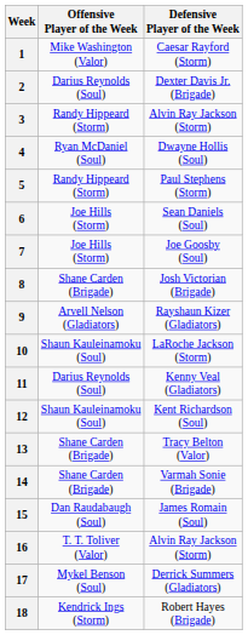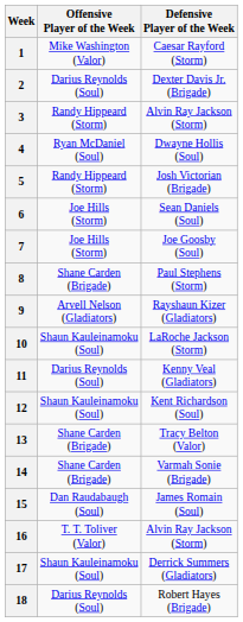 <table class="wikitable" style="font-size: 95%; text-align: center;">
 <tr>
 <th rowspan=1>Week</th>
 <th colspan=1>Offensive<br>Player of the Week</th>
 <th colspan=1>Defensive<br>Player of the Week</th>
 </tr>
 <tr>
 <th>1</th>
 <td><a href='#'>Mike Washington</a><br>(<a href='#'>Valor</a>)</td>
 <td><a href='#'>Caesar Rayford</a><br>(<a href='#'>Storm</a>)</td>
 </tr>
 <tr>
 <th>2</th>
 <td><a href='#'>Darius Reynolds</a><br>(<a href='#'>Soul</a>)</td>
 <td><a href='#'>Dexter Davis Jr.</a><br>(<a href='#'>Brigade</a>)</td>
 </tr>
 <tr>
 <th>3</th>
 <td><a href='#'>Randy Hippeard</a><br>(<a href='#'>Storm</a>)</td>
 <td><a href='#'>Alvin Ray Jackson</a><br>(<a href='#'>Storm</a>)</td>
 </tr>
 <tr>
 <th>4</th>
 <td><a href='#'>Ryan McDaniel</a><br>(<a href='#'>Soul</a>)</td>
 <td><a href='#'>Dwayne Hollis</a><br>(<a href='#'>Soul</a>)</td>
 </tr>
 <tr>
 <th>5</th>
 <td><a href='#'>Randy Hippeard</a><br>(<a href='#'>Storm</a>)</td>
-<td><a href='#'>Paul Stephens</a><br>(<a href='#'>Storm</a>)</td>
+<td><a href='#'>Josh Victorian</a><br>(<a href='#'>Brigade</a>)</td>
 </tr>
 <tr>
 <th>6</th>
 <td><a href='#'>Joe Hills</a><br>(<a href='#'>Storm</a>)</td>
 <td><a href='#'>Sean Daniels</a><br>(<a href='#'>Soul</a>)</td>
 </tr>
 <tr>
 <th>7</th>
 <td><a href='#'>Joe Hills</a><br>(<a href='#'>Storm</a>)</td>
 <td><a href='#'>Joe Goosby</a><br>(<a href='#'>Soul</a>)</td>
 </tr>
 <tr>
 <th>8</th>
 <td><a href='#'>Shane Carden</a><br>(<a href='#'>Brigade</a>)</td>
-<td><a href='#'>Josh Victorian</a><br>(<a href='#'>Brigade</a>)</td>
+<td><a href='#'>Paul Stephens</a><br>(<a href='#'>Storm</a>)</td>
 </tr>
 <tr>
 <th>9</th>
 <td><a href='#'>Arvell Nelson</a><br>(<a href='#'>Gladiators</a>)</td>
 <td><a href='#'>Rayshaun Kizer</a><br>(<a href='#'>Gladiators</a>)</td>
 </tr>
 <tr>
 <th>10</th>
 <td><a href='#'>Shaun Kauleinamoku</a><br>(<a href='#'>Soul</a>)</td>
 <td><a href='#'>LaRoche Jackson</a><br>(<a href='#'>Storm</a>)</td>
 </tr>
 <tr>
 <th>11</th>
 <td><a href='#'>Darius Reynolds</a><br>(<a href='#'>Soul</a>)</td>
 <td><a href='#'>Kenny Veal</a><br>(<a href='#'>Gladiators</a>)</td>
 </tr>
 <tr>
 <th>12</th>
 <td><a href='#'>Shaun Kauleinamoku</a><br>(<a href='#'>Soul</a>)</td>
 <td><a href='#'>Kent Richardson</a><br>(<a href='#'>Soul</a>)</td>
 </tr>
 <tr>
 <th>13</th>
 <td><a href='#'>Shane Carden</a><br>(<a href='#'>Brigade</a>)</td>
 <td><a href='#'>Tracy Belton</a><br>(<a href='#'>Valor</a>)</td>
 </tr>
 <tr>
 <th>14</th>
 <td><a href='#'>Shane Carden</a><br>(<a href='#'>Brigade</a>)</td>
 <td><a href='#'>Varmah Sonie</a><br>(<a href='#'>Brigade</a>)</td>
 </tr>
 <tr>
 <th>15</th>
 <td><a href='#'>Dan Raudabaugh</a><br>(<a href='#'>Soul</a>)</td>
 <td><a href='#'>James Romain</a><br>(<a href='#'>Soul</a>)</td>
 </tr>
 <tr>
 <th>16</th>
 <td><a href='#'>T. T. Toliver</a><br>(<a href='#'>Valor</a>)</td>
 <td><a href='#'>Alvin Ray Jackson</a><br>(<a href='#'>Storm</a>)</td>
 </tr>
 <tr>
 <th>17</th>
-<td><a href='#'>Mykel Benson</a><br>(<a href='#'>Soul</a>)</td>
+<td><a href='#'>Shaun Kauleinamoku</a><br>(<a href='#'>Soul</a>)</td>
 <td><a href='#'>Derrick Summers</a><br>(<a href='#'>Gladiators</a>)</td>
 </tr>
 <tr>
 <th>18</th>
-<td><a href='#'>Kendrick Ings</a><br>(<a href='#'>Storm</a>)</td>
+<td><a href='#'>Darius Reynolds</a><br>(<a href='#'>Soul</a>)</td>
 <td>Robert Hayes<br>(<a href='#'>Brigade</a>)</td>
 </tr>
 </table>
